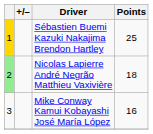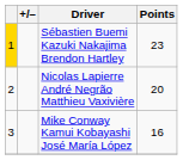 <table class="wikitable" style="font-size: 95%;">
 <tr>
 <th scope="col"></th>
 <th scope="col">+/–</th>
 <th scope="col">Driver</th>
 <th scope="col">Points</th>
 </tr>
 <tr>
 <td align="center" style="background: gold;">1</td>
 <td align="left"></td>
 <td> <a href='#'>Sébastien Buemi</a><br> <a href='#'>Kazuki Nakajima</a><br> <a href='#'>Brendon Hartley</a></td>
-<td align="center">25</td>
+<td align="center">23</td>
 </tr>
 <tr>
-<td align="center" style="background: lightgreen;">2</td>
+<td align="center">2</td>
 <td align="left"></td>
 <td> <a href='#'>Nicolas Lapierre</a><br> <a href='#'>André Negrão</a><br> <a href='#'>Matthieu Vaxivière</a></td>
-<td align="center">18</td>
+<td align="center">20</td>
 </tr>
 <tr>
 <td align="center">3</td>
 <td align="left"></td>
 <td> <a href='#'>Mike Conway</a><br> <a href='#'>Kamui Kobayashi</a><br> <a href='#'>José María López</a></td>
 <td align="center">16</td>
 </tr>
 <tr>
 </tr>
 </table>
